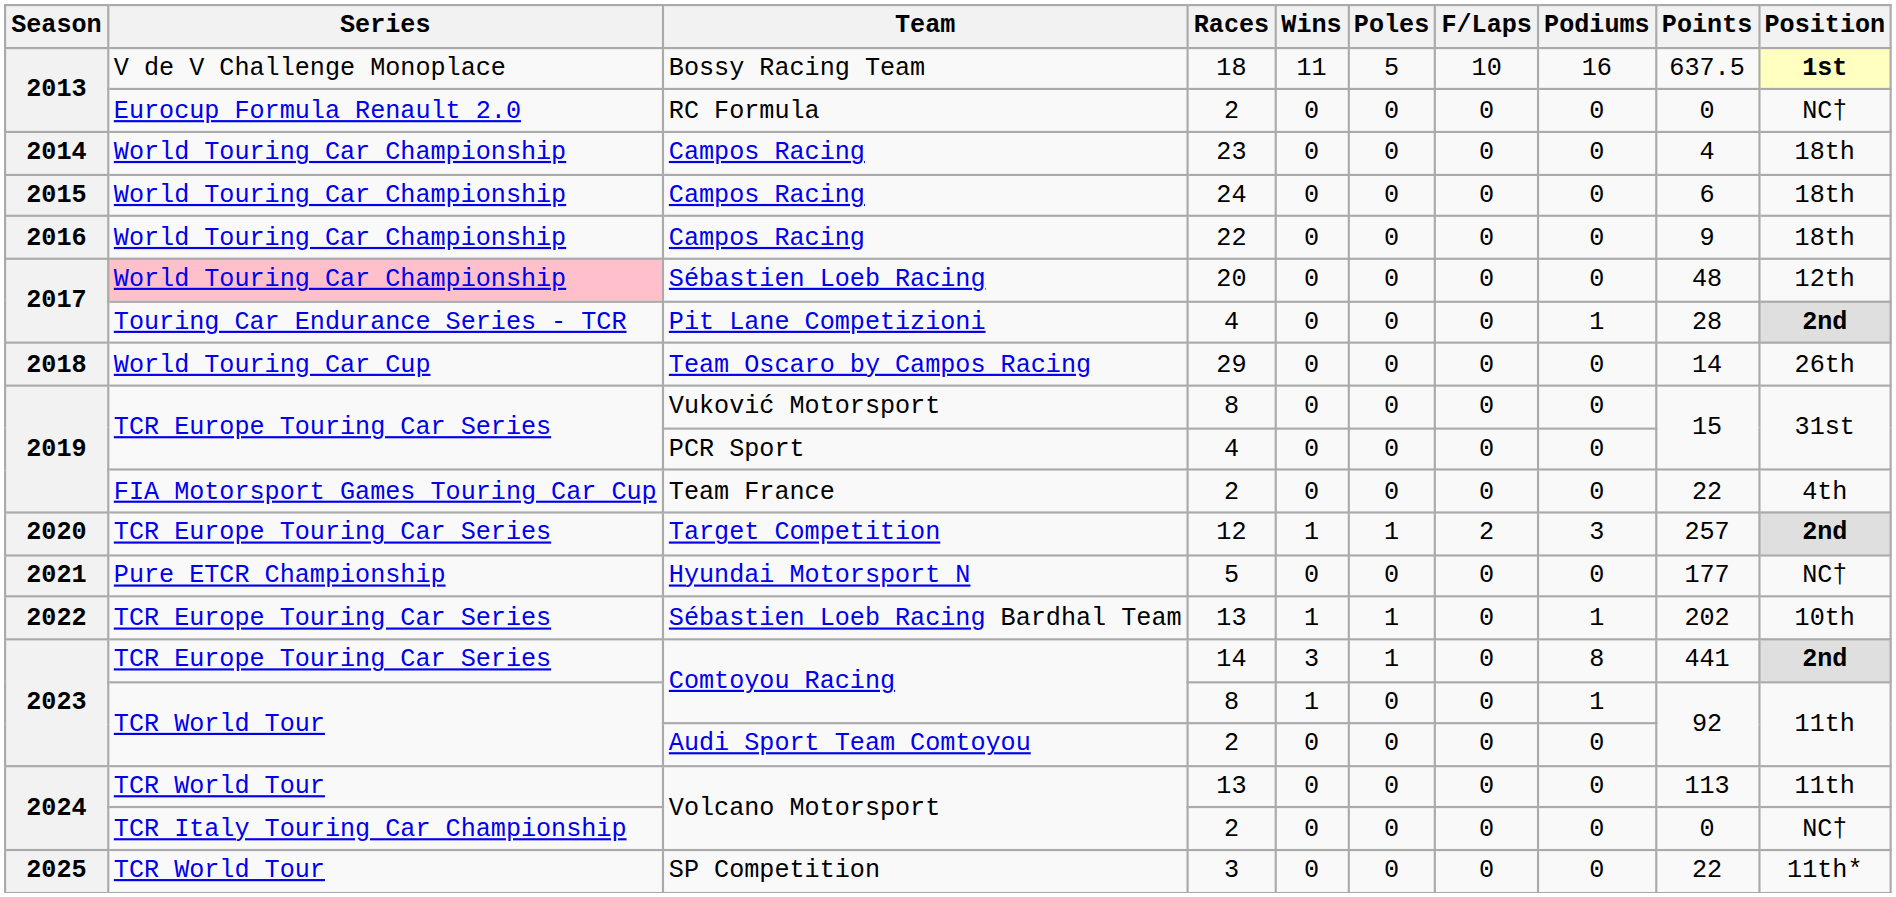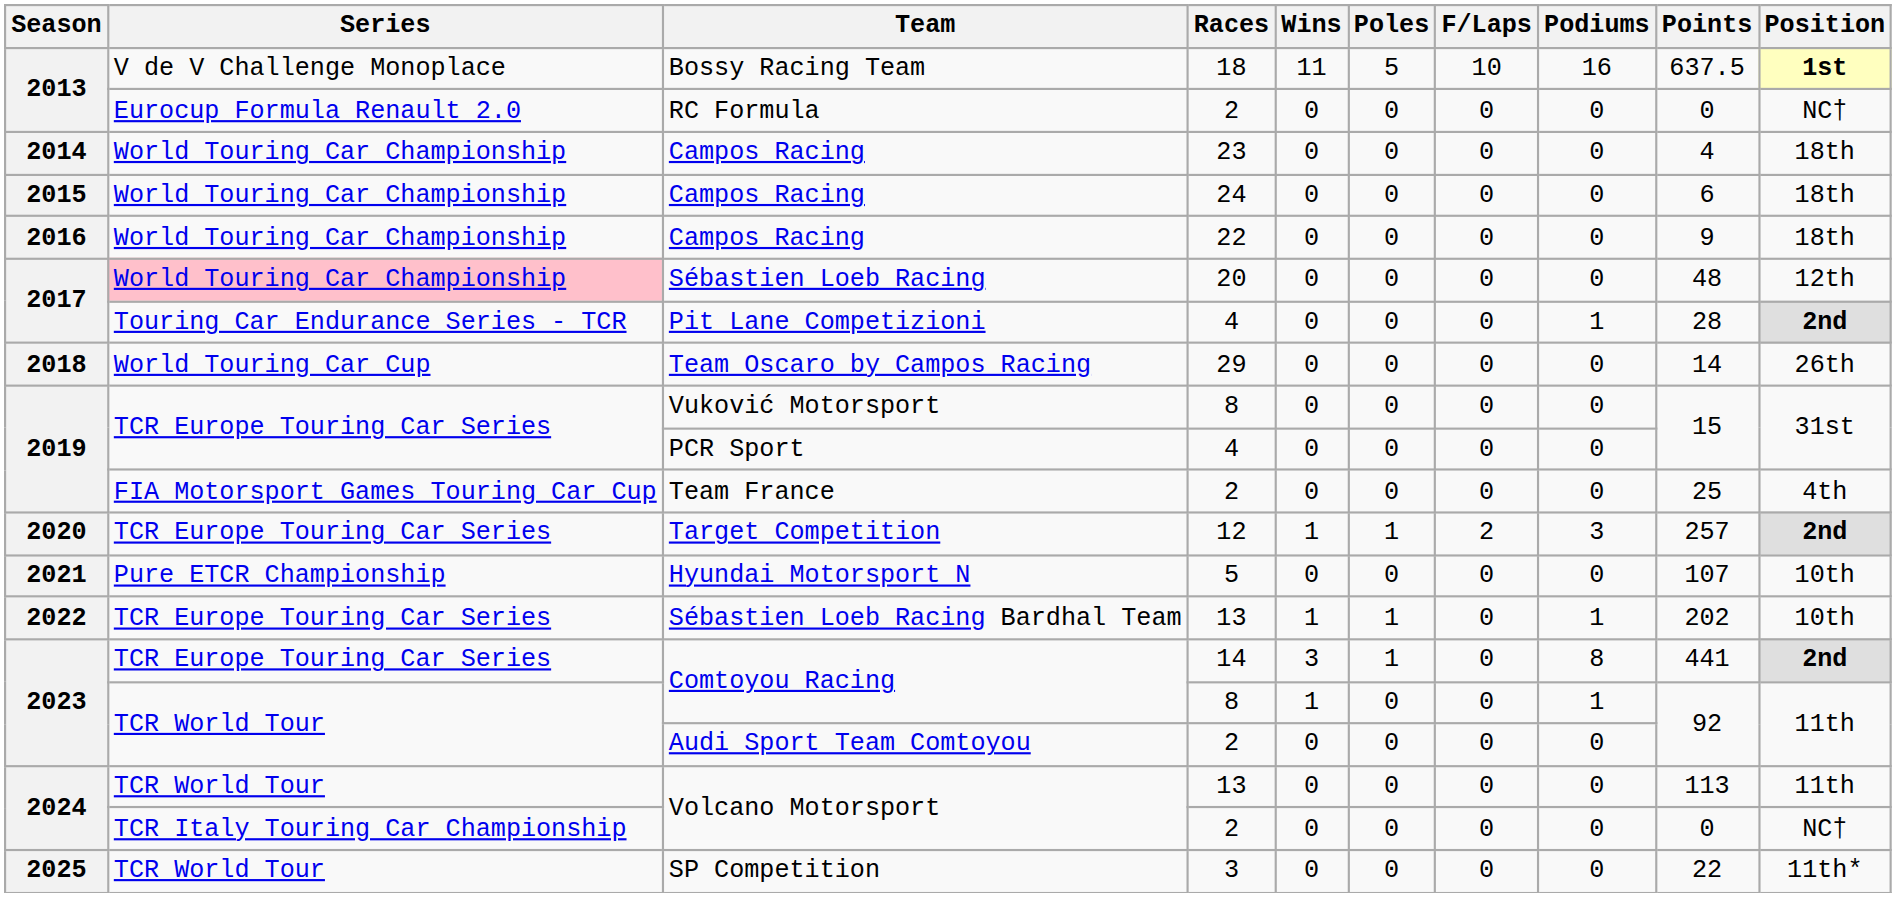 <table class="wikitable" style="font-size: 90%; text-align:center">
 <tr>
 <th>Season</th>
 <th>Series</th>
 <th>Team</th>
 <th>Races</th>
 <th>Wins</th>
 <th>Poles</th>
 <th>F/Laps</th>
 <th>Podiums</th>
 <th>Points</th>
 <th>Position</th>
 </tr>
 <tr>
 <th rowspan="2">2013</th>
 <td align=left>V de V Challenge Monoplace</td>
 <td align=left>Bossy Racing Team</td>
 <td>18</td>
 <td>11</td>
 <td>5</td>
 <td>10</td>
 <td>16</td>
 <td>637.5</td>
 <td style="background:#FFFFBF;"><strong>1st</strong></td>
 </tr>
 <tr>
 <td align=left><a href='#'>Eurocup Formula Renault 2.0</a></td>
 <td align=left>RC Formula</td>
 <td>2</td>
 <td>0</td>
 <td>0</td>
 <td>0</td>
 <td>0</td>
 <td>0</td>
 <td>NC†</td>
 </tr>
 <tr>
 <th>2014</th>
 <td align=left><a href='#'>World Touring Car Championship</a></td>
 <td align=left><a href='#'>Campos Racing</a></td>
 <td>23</td>
 <td>0</td>
 <td>0</td>
 <td>0</td>
 <td>0</td>
 <td>4</td>
 <td>18th</td>
 </tr>
 <tr>
 <th>2015</th>
 <td align=left><a href='#'>World Touring Car Championship</a></td>
 <td align=left><a href='#'>Campos Racing</a></td>
 <td>24</td>
 <td>0</td>
 <td>0</td>
 <td>0</td>
 <td>0</td>
 <td>6</td>
 <td>18th</td>
 </tr>
 <tr>
 <th>2016</th>
 <td align=left><a href='#'>World Touring Car Championship</a></td>
 <td align=left><a href='#'>Campos Racing</a></td>
 <td>22</td>
 <td>0</td>
 <td>0</td>
 <td>0</td>
 <td>0</td>
 <td>9</td>
 <td>18th</td>
 </tr>
 <tr>
 <th rowspan="2">2017</th>
 <td align=left style="background: pink;"><a href='#'>World Touring Car Championship</a></td>
 <td align=left><a href='#'>Sébastien Loeb Racing</a></td>
 <td>20</td>
 <td>0</td>
 <td>0</td>
 <td>0</td>
 <td>0</td>
 <td>48</td>
 <td>12th</td>
 </tr>
 <tr>
 <td align=left><a href='#'>Touring Car Endurance Series - TCR</a></td>
 <td align=left><a href='#'>Pit Lane Competizioni</a></td>
 <td>4</td>
 <td>0</td>
 <td>0</td>
 <td>0</td>
 <td>1</td>
 <td>28</td>
 <td style="background:#DFDFDF;"><strong>2nd</strong></td>
 </tr>
 <tr>
 <th>2018</th>
 <td align=left><a href='#'>World Touring Car Cup</a></td>
 <td align=left><a href='#'>Team Oscaro by Campos Racing</a></td>
 <td>29</td>
 <td>0</td>
 <td>0</td>
 <td>0</td>
 <td>0</td>
 <td>14</td>
 <td>26th</td>
 </tr>
 <tr>
 <th rowspan="3">2019</th>
 <td rowspan="2" align=left><a href='#'>TCR Europe Touring Car Series</a></td>
 <td align=left>Vuković Motorsport</td>
 <td>8</td>
 <td>0</td>
 <td>0</td>
 <td>0</td>
 <td>0</td>
 <td rowspan="2">15</td>
 <td rowspan="2">31st</td>
 </tr>
 <tr>
 <td align=left>PCR Sport</td>
 <td>4</td>
 <td>0</td>
 <td>0</td>
 <td>0</td>
 <td>0</td>
 </tr>
 <tr>
 <td align=left><a href='#'>FIA Motorsport Games Touring Car Cup</a></td>
 <td align=left>Team France</td>
 <td>2</td>
 <td>0</td>
 <td>0</td>
 <td>0</td>
 <td>0</td>
-<td>22</td>
+<td>25</td>
 <td>4th</td>
 </tr>
 <tr>
 <th>2020</th>
 <td align=left><a href='#'>TCR Europe Touring Car Series</a></td>
 <td align=left><a href='#'>Target Competition</a></td>
 <td>12</td>
 <td>1</td>
 <td>1</td>
 <td>2</td>
 <td>3</td>
 <td>257</td>
 <td style="background:#DFDFDF;"><strong>2nd</strong></td>
 </tr>
 <tr>
 <th>2021</th>
 <td align=left><a href='#'>Pure ETCR Championship</a></td>
 <td align=left><a href='#'>Hyundai Motorsport N</a></td>
 <td>5</td>
 <td>0</td>
 <td>0</td>
 <td>0</td>
 <td>0</td>
-<td>177</td>
-<td>NC†</td>
+<td>107</td>
+<td>10th</td>
 </tr>
 <tr>
 <th>2022</th>
 <td align=left><a href='#'>TCR Europe Touring Car Series</a></td>
 <td align=left><a href='#'>Sébastien Loeb Racing</a> Bardhal Team</td>
 <td>13</td>
 <td>1</td>
 <td>1</td>
 <td>0</td>
 <td>1</td>
 <td>202</td>
 <td>10th</td>
 </tr>
 <tr>
 <th rowspan="3">2023</th>
 <td align=left><a href='#'>TCR Europe Touring Car Series</a></td>
 <td align="left" rowspan=2><a href='#'>Comtoyou Racing</a></td>
 <td>14</td>
 <td>3</td>
 <td>1</td>
 <td>0</td>
 <td>8</td>
 <td>441</td>
 <td style="background:#DFDFDF;"><strong>2nd</strong></td>
 </tr>
 <tr>
 <td rowspan="2" align="left"><a href='#'>TCR World Tour</a></td>
 <td>8</td>
 <td>1</td>
 <td>0</td>
 <td>0</td>
 <td>1</td>
 <td rowspan="2">92</td>
 <td rowspan="2">11th</td>
 </tr>
 <tr>
 <td align=left><a href='#'>Audi Sport Team Comtoyou</a></td>
 <td>2</td>
 <td>0</td>
 <td>0</td>
 <td>0</td>
 <td>0</td>
 </tr>
 <tr>
 <th rowspan="2">2024</th>
 <td align=left><a href='#'>TCR World Tour</a></td>
 <td rowspan="2" align="left">Volcano Motorsport</td>
 <td>13</td>
 <td>0</td>
 <td>0</td>
 <td>0</td>
 <td>0</td>
 <td>113</td>
 <td>11th</td>
 </tr>
 <tr>
 <td align=left><a href='#'>TCR Italy Touring Car Championship</a></td>
 <td>2</td>
 <td>0</td>
 <td>0</td>
 <td>0</td>
 <td>0</td>
 <td>0</td>
 <td>NC†</td>
 </tr>
 <tr>
 <th>2025</th>
 <td align=left><a href='#'>TCR World Tour</a></td>
 <td align=left>SP Competition</td>
 <td>3</td>
 <td>0</td>
 <td>0</td>
 <td>0</td>
 <td>0</td>
 <td>22</td>
 <td>11th*</td>
 </tr>
 </table>
